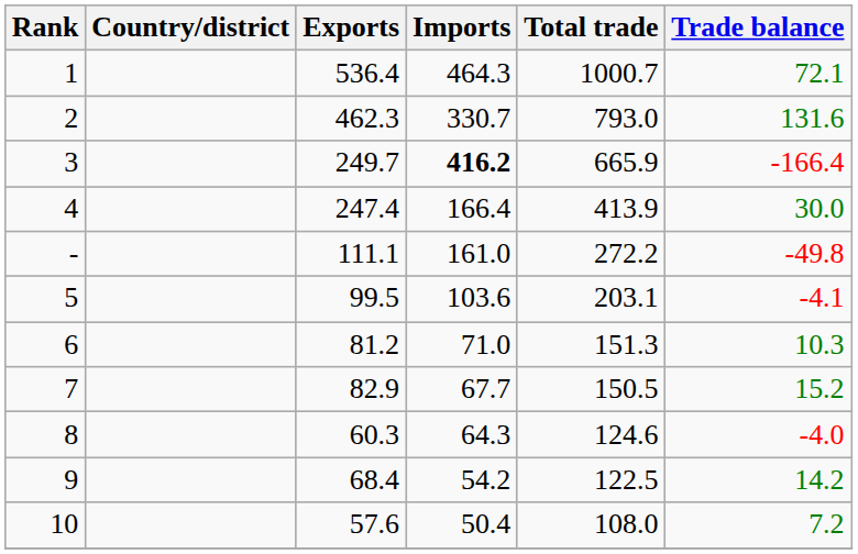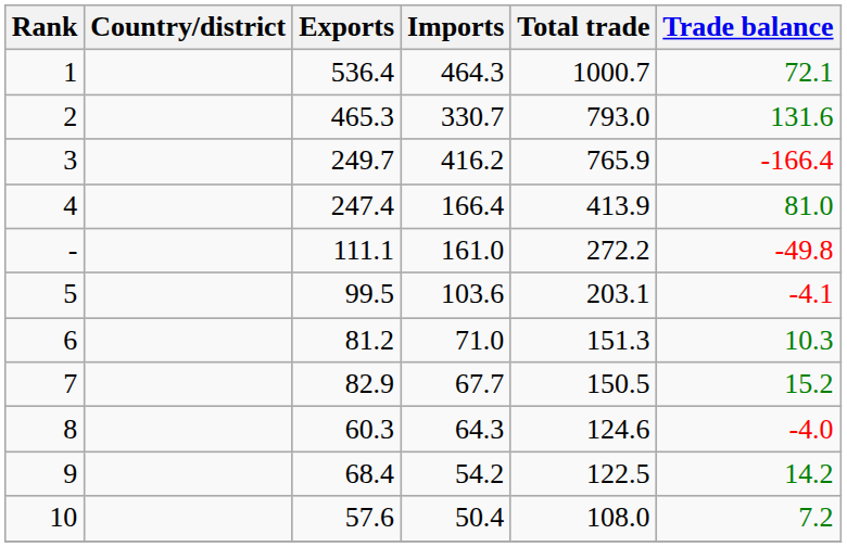 <table class="wikitable sortable" style="text-align: right">
 <tr>
 <th data-sort-type="number">Rank</th>
 <th>Country/district</th>
 <th>Exports</th>
 <th>Imports</th>
 <th>Total trade</th>
 <th><a href='#'>Trade balance</a></th>
 </tr>
 <tr>
 <td>1</td>
 <td align="left"><strong></strong></td>
 <td>536.4</td>
 <td>464.3</td>
 <td>1000.7</td>
 <td style="color:green;">72.1</td>
 </tr>
 <tr>
 <td>2</td>
 <td align="left"><strong></strong></td>
-<td>462.3</td>
+<td>465.3</td>
 <td>330.7</td>
 <td>793.0</td>
 <td style="color:green;">131.6</td>
 </tr>
 <tr>
 <td>3</td>
 <td align=left><strong></strong></td>
 <td>249.7</td>
-<td><strong>416.2</strong></td>
-<td>665.9</td>
+<td>416.2</td>
+<td>765.9</td>
 <td style="color:red;">-166.4</td>
 </tr>
 <tr>
 <td>4</td>
 <td align=left><strong></strong></td>
 <td>247.4</td>
 <td>166.4</td>
 <td>413.9</td>
-<td style="color:green;">30.0</td>
+<td style="color:green;">81.0</td>
 </tr>
 <tr>
 <td>-</td>
 <td align=left><strong></strong></td>
 <td>111.1</td>
 <td>161.0</td>
 <td>272.2</td>
 <td style="color:red;">-49.8</td>
 </tr>
 <tr>
 <td>5</td>
 <td align=left><strong></strong></td>
 <td>99.5</td>
 <td>103.6</td>
 <td>203.1</td>
 <td style="color:red;">-4.1</td>
 </tr>
 <tr>
 <td>6</td>
 <td align=left><strong></strong></td>
 <td>81.2</td>
 <td>71.0</td>
 <td>151.3</td>
 <td style="color:green;">10.3</td>
 </tr>
 <tr>
 <td>7</td>
 <td align=left><strong></strong></td>
 <td>82.9</td>
 <td>67.7</td>
 <td>150.5</td>
 <td style="color:green;">15.2</td>
 </tr>
 <tr>
 <td>8</td>
 <td align=left><strong></strong></td>
 <td>60.3</td>
 <td>64.3</td>
 <td>124.6</td>
 <td style="color:red;">-4.0</td>
 </tr>
 <tr>
 <td>9</td>
 <td align=left><strong></strong></td>
 <td>68.4</td>
 <td>54.2</td>
 <td>122.5</td>
 <td style="color:green;">14.2</td>
 </tr>
 <tr>
 <td>10</td>
 <td align=left><strong></strong></td>
 <td>57.6</td>
 <td>50.4</td>
 <td>108.0</td>
 <td style="color:green;">7.2</td>
 </tr>
 <tr>
 </tr>
 </table>
